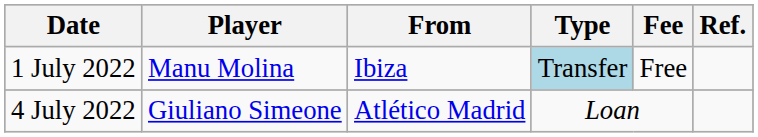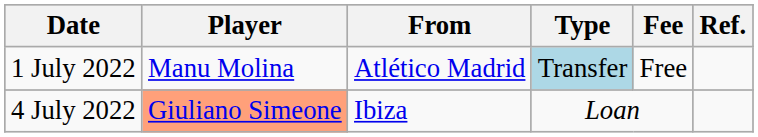 <table class="wikitable">
 <tr>
 <th>Date</th>
 <th>Player</th>
 <th>From</th>
 <th>Type</th>
 <th>Fee</th>
 <th>Ref.</th>
 </tr>
 <tr>
 <td>1 July 2022</td>
 <td> <a href='#'>Manu Molina</a></td>
-<td><a href='#'>Ibiza</a></td>
+<td><a href='#'>Atlético Madrid</a></td>
 <td align=center style="background: lightblue;">Transfer</td>
 <td align=center>Free</td>
 <td align=center></td>
 </tr>
 <tr>
 <td>4 July 2022</td>
-<td> <a href='#'>Giuliano Simeone</a></td>
-<td><a href='#'>Atlético Madrid</a></td>
+<td style="background: lightsalmon;"> <a href='#'>Giuliano Simeone</a></td>
+<td><a href='#'>Ibiza</a></td>
 <td colspan=2 align=center><em>Loan</em></td>
 <td align=center></td>
 </tr>
 </table>
